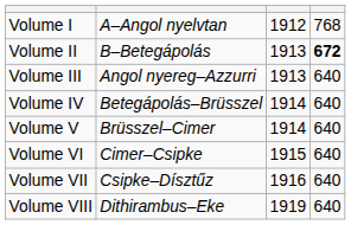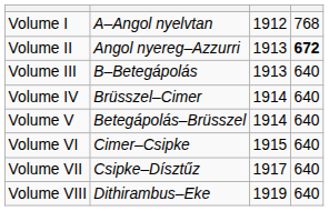 <table class="wikitable sortable">
 <tr>
 <th></th>
 <th></th>
 <th></th>
 <th></th>
 </tr>
 <tr>
 <td>Volume I</td>
 <td><em>A–Angol nyelvtan</em></td>
 <td>1912</td>
 <td>768</td>
 </tr>
 <tr>
 <td>Volume II</td>
-<td><em>B–Betegápolás</em></td>
+<td><em>Angol nyereg–Azzurri</em></td>
 <td>1913</td>
 <td><strong>672</strong></td>
 </tr>
 <tr>
 <td>Volume III</td>
-<td><em>Angol nyereg–Azzurri</em></td>
+<td><em>B–Betegápolás</em></td>
 <td>1913</td>
 <td>640</td>
 </tr>
 <tr>
 <td>Volume IV</td>
-<td><em>Betegápolás–Brüsszel</em></td>
+<td><em>Brüsszel–Cimer</em></td>
 <td>1914</td>
 <td>640</td>
 </tr>
 <tr>
 <td>Volume V</td>
-<td><em>Brüsszel–Cimer</em></td>
+<td><em>Betegápolás–Brüsszel</em></td>
 <td>1914</td>
 <td>640</td>
 </tr>
 <tr>
 <td>Volume VI</td>
 <td><em>Cimer–Csipke</em></td>
 <td>1915</td>
 <td>640</td>
 </tr>
 <tr>
 <td>Volume VII</td>
 <td><em>Csipke–Dísztűz</em></td>
-<td>1916</td>
+<td>1917</td>
 <td>640</td>
 </tr>
 <tr>
 <td>Volume VIII</td>
 <td><em>Dithirambus–Eke</em></td>
 <td>1919</td>
 <td>640</td>
 </tr>
 </table>
